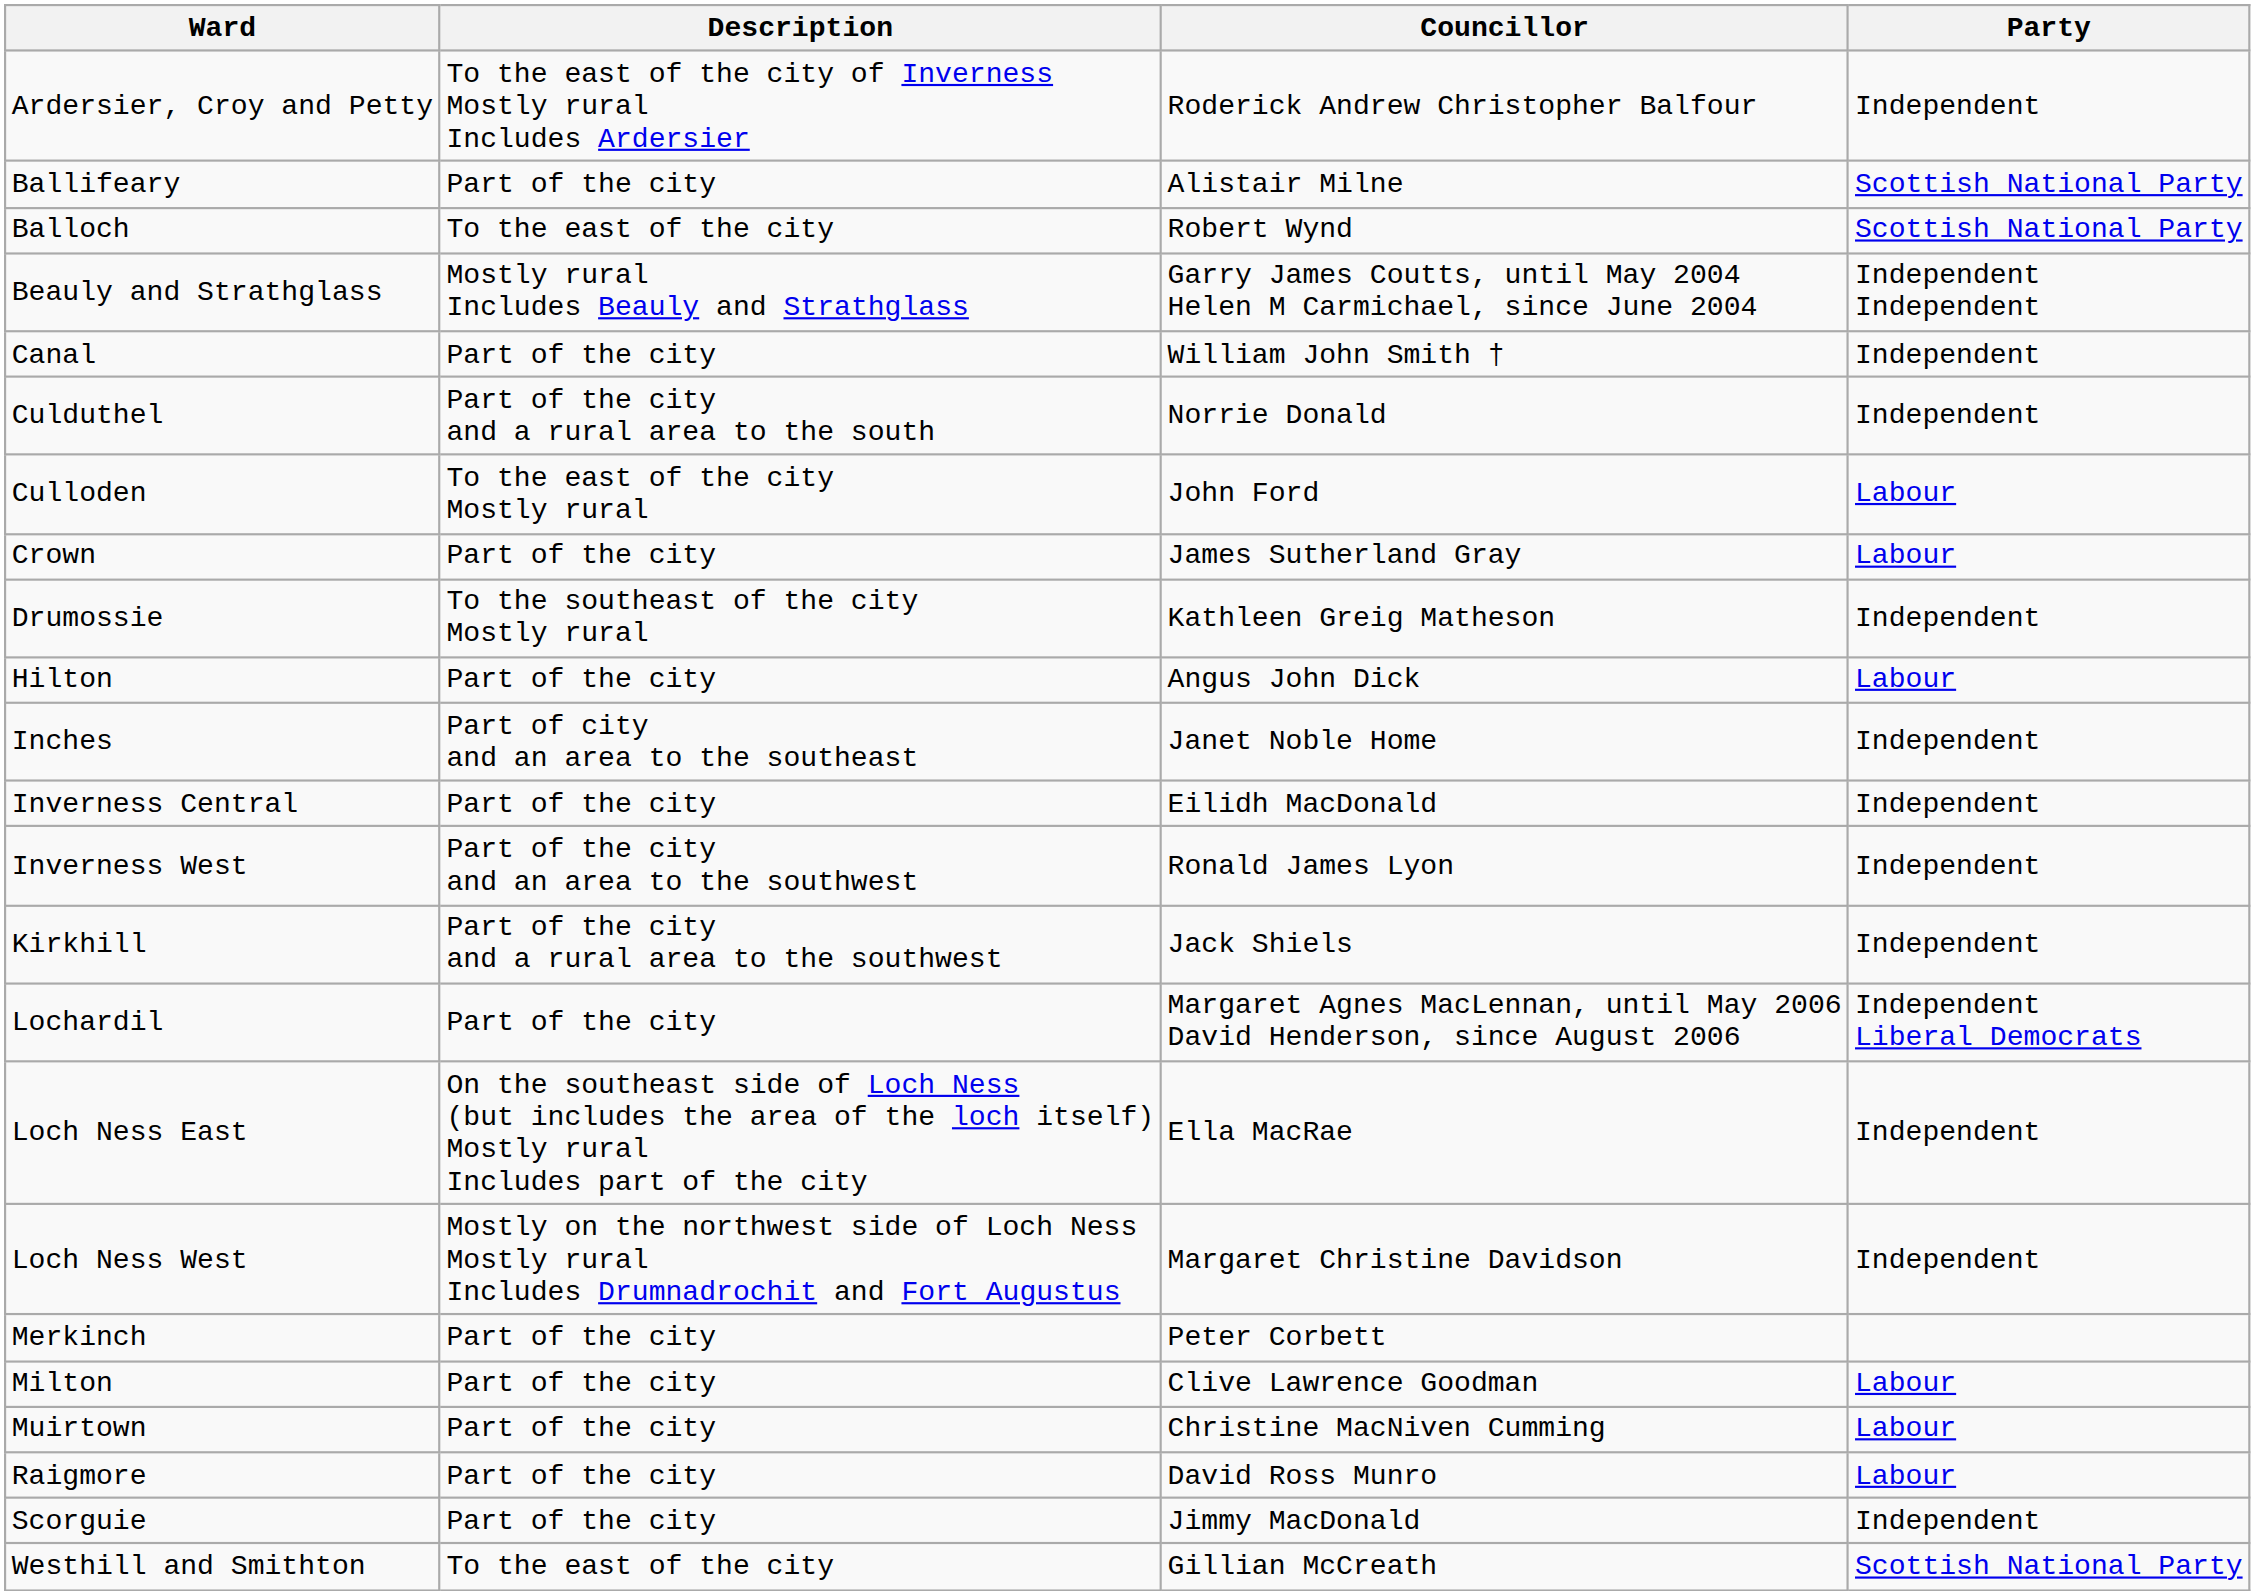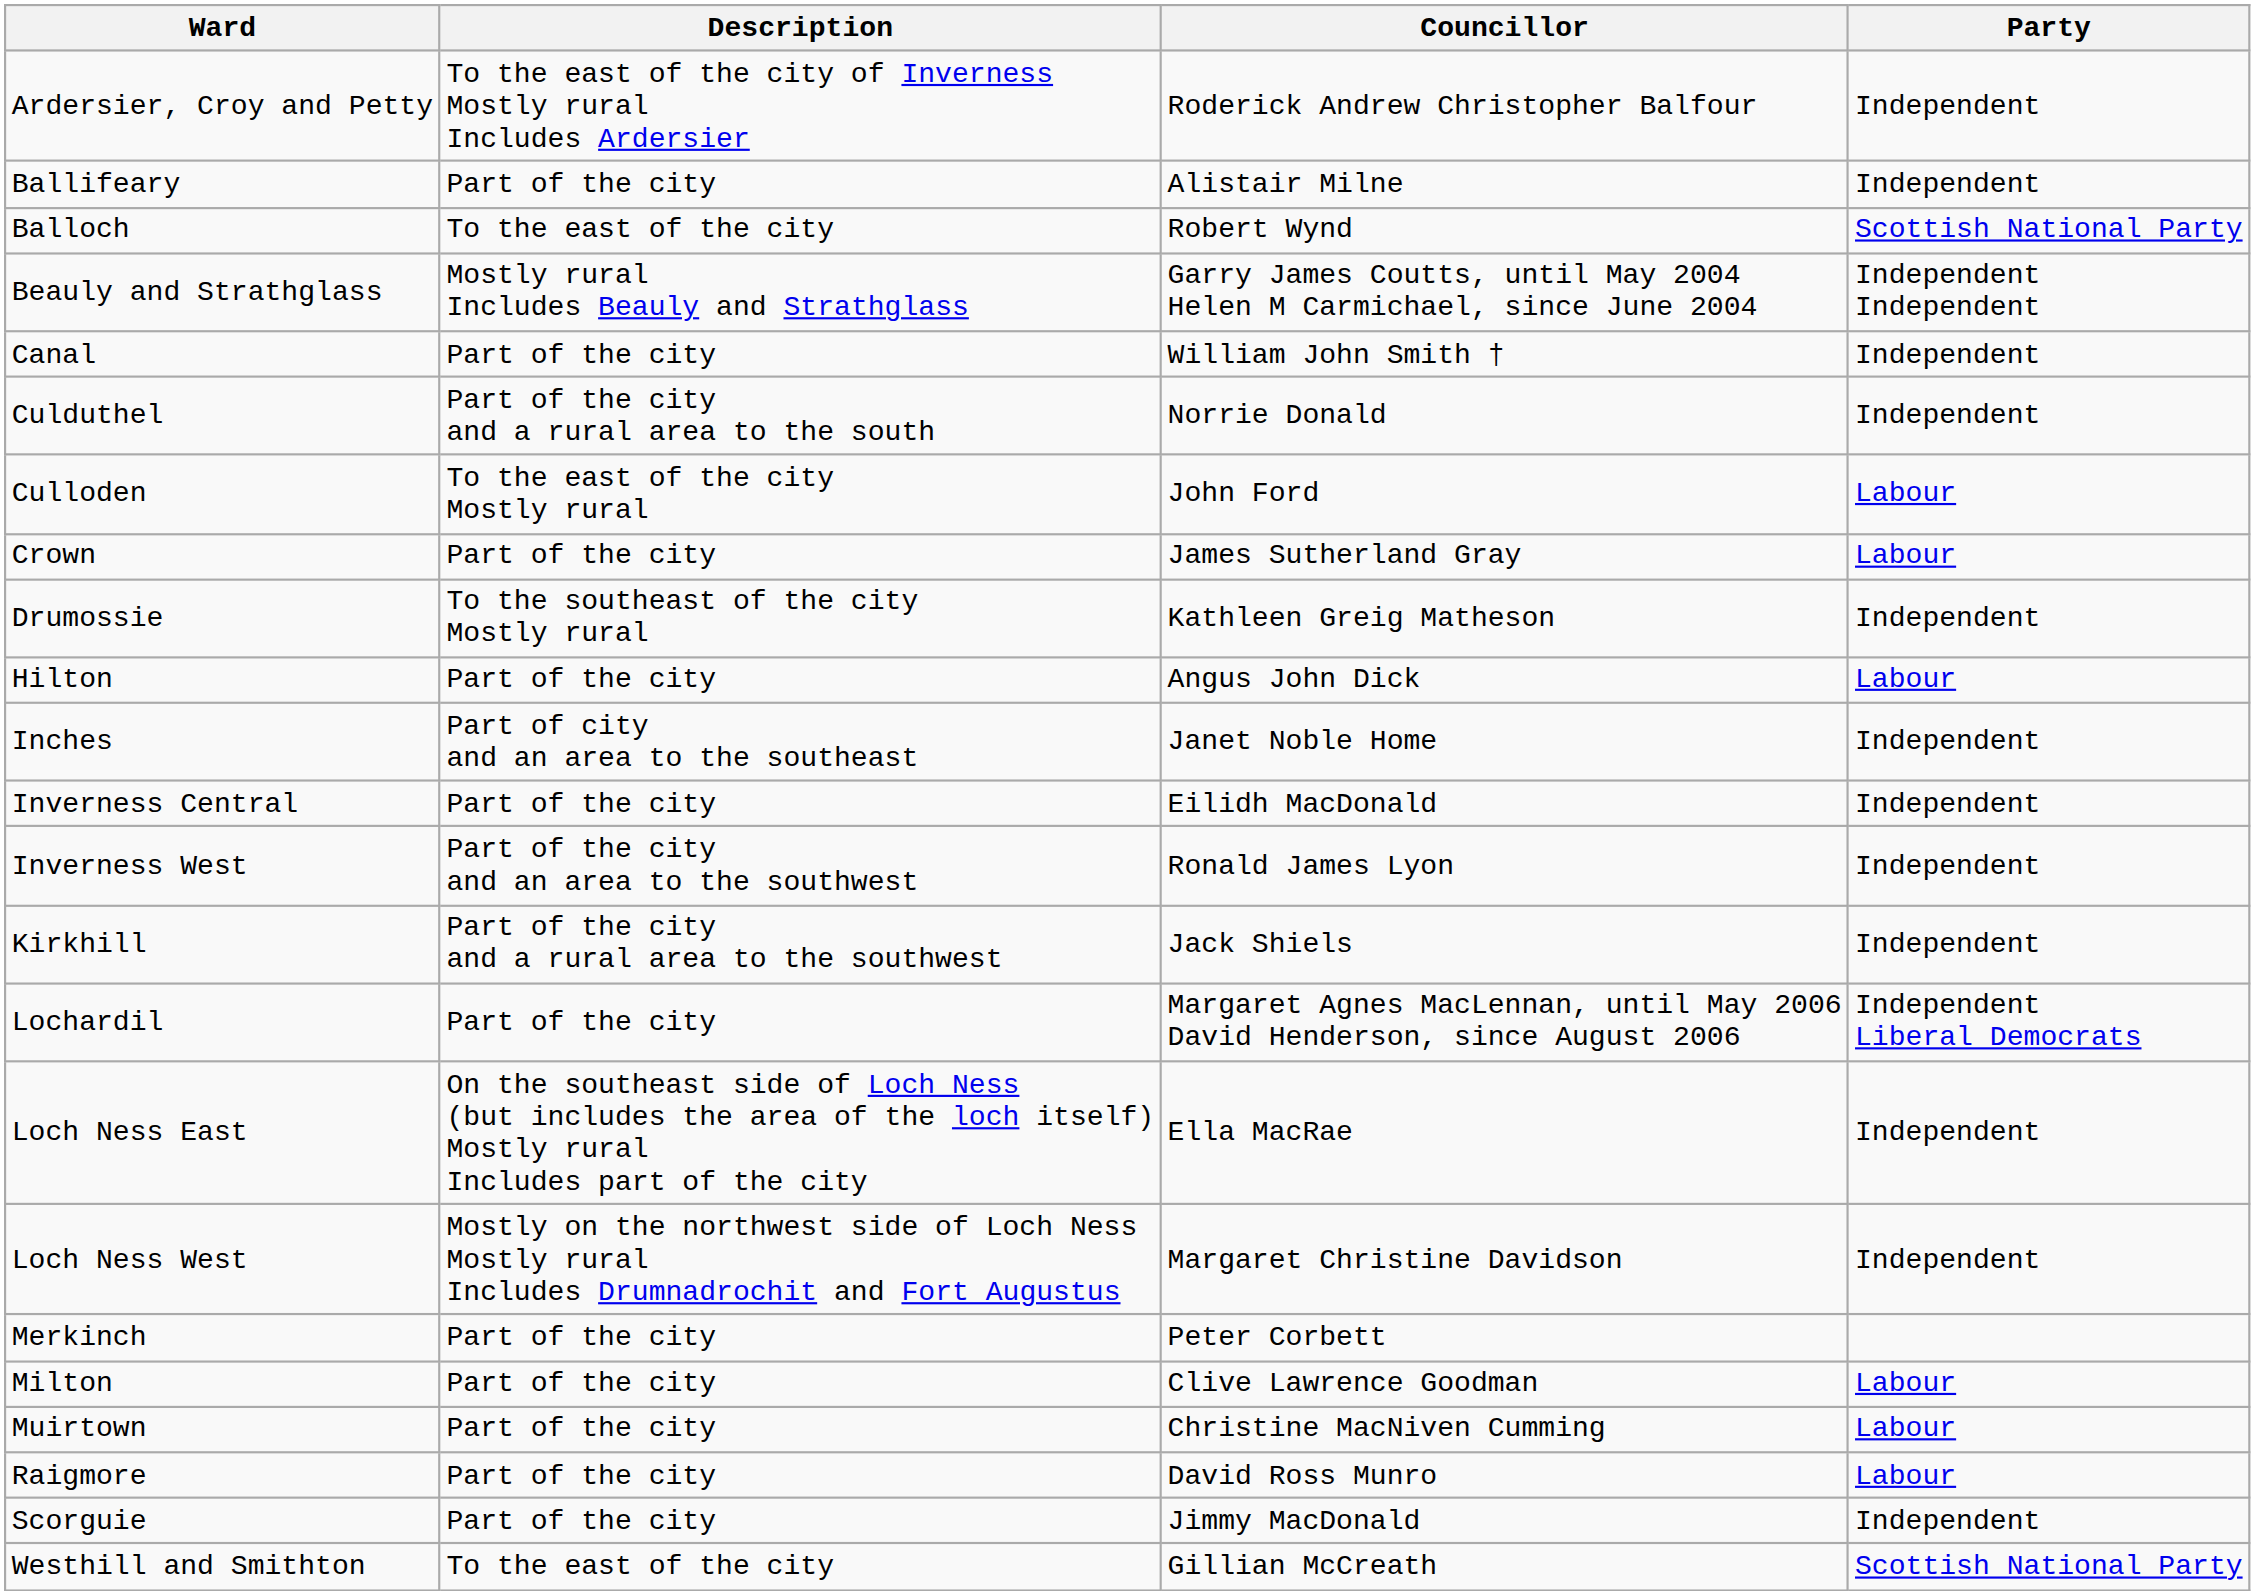 <table class="wikitable">
 <tr>
 <th>Ward</th>
 <th>Description</th>
 <th>Councillor</th>
 <th>Party</th>
 </tr>
 <tr>
 <td>Ardersier, Croy and Petty</td>
 <td>To the east of the city of <a href='#'>Inverness</a> <br> Mostly rural <br> Includes <a href='#'>Ardersier</a></td>
 <td>Roderick Andrew Christopher Balfour</td>
 <td>Independent</td>
 </tr>
 <tr>
 <td>Ballifeary</td>
 <td>Part of the city</td>
 <td>Alistair Milne</td>
-<td><a href='#'>Scottish National Party</a></td>
+<td>Independent</td>
 </tr>
 <tr>
 <td>Balloch</td>
 <td>To the east of the city</td>
 <td>Robert Wynd</td>
 <td><a href='#'>Scottish National Party</a></td>
 </tr>
 <tr>
 <td>Beauly and Strathglass</td>
 <td>Mostly rural <br> Includes <a href='#'>Beauly</a> and <a href='#'>Strathglass</a></td>
 <td>Garry James Coutts, until May 2004 <br> Helen M Carmichael, since June 2004</td>
 <td>Independent <br> Independent</td>
 </tr>
 <tr>
 <td>Canal</td>
 <td>Part of the city</td>
 <td>William John Smith †</td>
 <td>Independent</td>
 </tr>
 <tr>
 <td>Culduthel</td>
 <td>Part of the city <br> and a rural area to the south</td>
 <td>Norrie Donald</td>
 <td>Independent</td>
 </tr>
 <tr>
 <td>Culloden</td>
 <td>To the east of the city <br> Mostly rural</td>
 <td>John Ford</td>
 <td><a href='#'>Labour</a></td>
 </tr>
 <tr>
 <td>Crown</td>
 <td>Part of the city</td>
 <td>James Sutherland Gray</td>
 <td><a href='#'>Labour</a></td>
 </tr>
 <tr>
 <td>Drumossie</td>
 <td>To the southeast of the city <br> Mostly rural</td>
 <td>Kathleen Greig Matheson</td>
 <td>Independent</td>
 </tr>
 <tr>
 <td>Hilton</td>
 <td>Part of the city</td>
 <td>Angus John Dick</td>
 <td><a href='#'>Labour</a></td>
 </tr>
 <tr>
 <td>Inches</td>
 <td>Part of city <br> and an area to the southeast</td>
 <td>Janet Noble Home</td>
 <td>Independent</td>
 </tr>
 <tr>
 <td>Inverness Central</td>
 <td>Part of the city</td>
 <td>Eilidh MacDonald</td>
 <td>Independent</td>
 </tr>
 <tr>
 <td>Inverness West</td>
 <td>Part of the city <br> and an area to the southwest</td>
 <td>Ronald James Lyon</td>
 <td>Independent</td>
 </tr>
 <tr>
 <td>Kirkhill</td>
 <td>Part of the city <br> and a rural area to the southwest</td>
 <td>Jack Shiels</td>
 <td>Independent</td>
 </tr>
 <tr>
 <td>Lochardil</td>
 <td>Part of the city</td>
 <td>Margaret Agnes MacLennan, until May 2006 <br> David Henderson, since August 2006</td>
 <td>Independent <br> <a href='#'>Liberal Democrats</a></td>
 </tr>
 <tr>
 <td>Loch Ness East</td>
 <td>On the southeast side of <a href='#'>Loch Ness</a> <br> (but includes the area of the <a href='#'>loch</a> itself) <br> Mostly rural <br> Includes part of the city</td>
 <td>Ella MacRae</td>
 <td>Independent</td>
 </tr>
 <tr>
 <td>Loch Ness West</td>
 <td>Mostly on the northwest side of Loch Ness <br> Mostly rural <br> Includes <a href='#'>Drumnadrochit</a> and <a href='#'>Fort Augustus</a></td>
 <td>Margaret Christine Davidson</td>
 <td>Independent</td>
 </tr>
 <tr>
 <td>Merkinch</td>
 <td>Part of the city</td>
 <td>Peter Corbett</td>
 <td></td>
 </tr>
 <tr>
 <td>Milton</td>
 <td>Part of the city</td>
 <td>Clive Lawrence Goodman</td>
 <td><a href='#'>Labour</a></td>
 </tr>
 <tr>
 <td>Muirtown</td>
 <td>Part of the city</td>
 <td>Christine MacNiven Cumming</td>
 <td><a href='#'>Labour</a></td>
 </tr>
 <tr>
 <td>Raigmore</td>
 <td>Part of the city</td>
 <td>David Ross Munro</td>
 <td><a href='#'>Labour</a></td>
 </tr>
 <tr>
 <td>Scorguie</td>
 <td>Part of the city</td>
 <td>Jimmy MacDonald</td>
 <td>Independent</td>
 </tr>
 <tr>
 <td>Westhill and Smithton</td>
 <td>To the east of the city</td>
 <td>Gillian McCreath</td>
 <td><a href='#'>Scottish National Party</a></td>
 </tr>
 </table>
